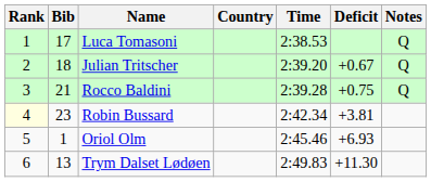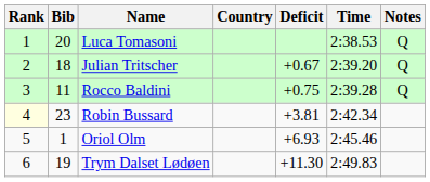 <table class="wikitable" style="text-align:center;">
 <tr>
 <th>Rank</th>
 <th>Bib</th>
 <th>Name</th>
 <th>Country</th>
+<th>Deficit</th>
 <th>Time</th>
-<th>Deficit</th>
 <th>Notes</th>
 </tr>
 <tr bgcolor=ccffcc>
 <td>1</td>
-<td>17</td>
+<td>20</td>
 <td align=left><a href='#'>Luca Tomasoni</a></td>
 <td align=left></td>
+<td></td>
 <td>2:38.53</td>
-<td></td>
 <td>Q</td>
 </tr>
 <tr bgcolor=ccffcc>
 <td>2</td>
 <td>18</td>
 <td align=left><a href='#'>Julian Tritscher</a></td>
 <td align=left></td>
+<td>+0.67</td>
 <td>2:39.20</td>
-<td>+0.67</td>
 <td>Q</td>
 </tr>
 <tr bgcolor=ccffcc>
 <td>3</td>
-<td>21</td>
+<td>11</td>
 <td align=left><a href='#'>Rocco Baldini</a></td>
 <td align=left></td>
+<td>+0.75</td>
 <td>2:39.28</td>
-<td>+0.75</td>
 <td>Q</td>
 </tr>
 <tr>
 <td style="background: lightyellow;">4</td>
 <td>23</td>
 <td align=left><a href='#'>Robin Bussard</a></td>
 <td align=left></td>
+<td>+3.81</td>
 <td>2:42.34</td>
-<td>+3.81</td>
 <td></td>
 </tr>
 <tr>
 <td>5</td>
 <td>1</td>
 <td align=left><a href='#'>Oriol Olm</a></td>
 <td align=left></td>
+<td>+6.93</td>
 <td>2:45.46</td>
-<td>+6.93</td>
 <td></td>
 </tr>
 <tr>
 <td>6</td>
-<td>13</td>
+<td>19</td>
 <td align=left><a href='#'>Trym Dalset Lødøen</a></td>
 <td align=left></td>
+<td>+11.30</td>
 <td>2:49.83</td>
-<td>+11.30</td>
 <td></td>
 </tr>
 </table>
